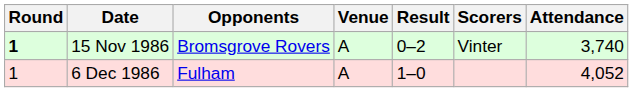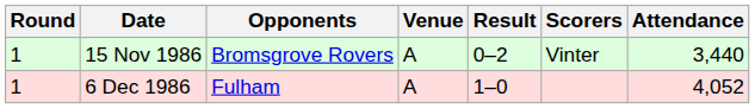 <table class="wikitable">
 <tr>
 <th>Round</th>
 <th>Date</th>
 <th>Opponents</th>
 <th>Venue</th>
 <th>Result</th>
 <th>Scorers</th>
 <th>Attendance</th>
 </tr>
 <tr bgcolor="#ddffdd">
-<td><strong>1</strong></td>
+<td>1</td>
 <td>15 Nov 1986</td>
 <td><a href='#'>Bromsgrove Rovers</a></td>
 <td>A</td>
 <td>0–2</td>
 <td>Vinter</td>
-<td align="right">3,740</td>
+<td align="right">3,440</td>
 </tr>
 <tr bgcolor="#ffdddd">
 <td>1</td>
 <td>6 Dec 1986</td>
 <td><a href='#'>Fulham</a></td>
 <td>A</td>
 <td>1–0</td>
 <td></td>
 <td align="right">4,052</td>
 </tr>
 </table>
